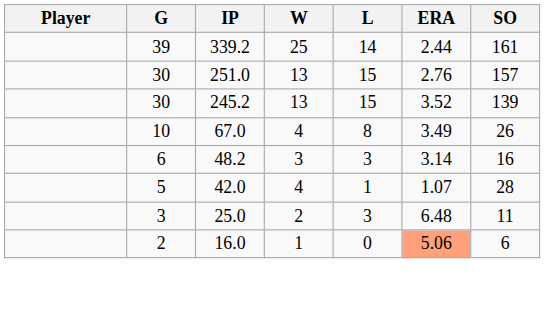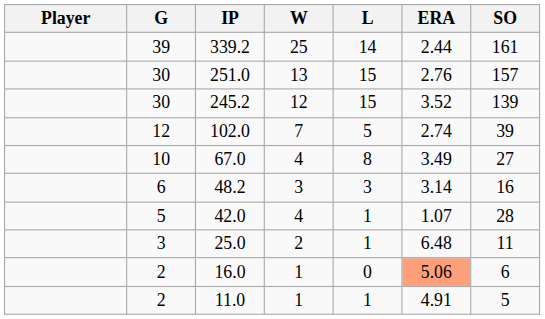 <table class="wikitable sortable">
 <tr>
 <th bgcolor="#DDDDFF" width="16%">Player</th>
 <th bgcolor="#DDDDFF" width="9%">G</th>
 <th bgcolor="#DDDDFF" width="9%">IP</th>
 <th bgcolor="#DDDDFF" width="9%">W</th>
 <th bgcolor="#DDDDFF" width="9%">L</th>
 <th bgcolor="#DDDDFF" width="9%">ERA</th>
 <th bgcolor="#DDDDFF" width="9%">SO</th>
 </tr>
 <tr align="center">
 <td></td>
 <td>39</td>
 <td>339.2</td>
 <td>25</td>
 <td>14</td>
 <td>2.44</td>
 <td>161</td>
 </tr>
 <tr align="center">
 <td></td>
 <td>30</td>
 <td>251.0</td>
 <td>13</td>
 <td>15</td>
 <td>2.76</td>
 <td>157</td>
 </tr>
 <tr align="center">
 <td></td>
 <td>30</td>
 <td>245.2</td>
-<td>13</td>
+<td>12</td>
 <td>15</td>
 <td>3.52</td>
 <td>139</td>
+</tr>
+<tr align="center">
+<td></td>
+<td>12</td>
+<td>102.0</td>
+<td>7</td>
+<td>5</td>
+<td>2.74</td>
+<td>39</td>
 </tr>
 <tr align="center">
 <td></td>
 <td>10</td>
 <td>67.0</td>
 <td>4</td>
 <td>8</td>
 <td>3.49</td>
-<td>26</td>
+<td>27</td>
 </tr>
 <tr align="center">
 <td></td>
 <td>6</td>
 <td>48.2</td>
 <td>3</td>
 <td>3</td>
 <td>3.14</td>
 <td>16</td>
 </tr>
 <tr align="center">
 <td></td>
 <td>5</td>
 <td>42.0</td>
 <td>4</td>
 <td>1</td>
 <td>1.07</td>
 <td>28</td>
 </tr>
 <tr align="center">
 <td></td>
 <td>3</td>
 <td>25.0</td>
 <td>2</td>
-<td>3</td>
+<td>1</td>
 <td>6.48</td>
 <td>11</td>
 </tr>
 <tr align="center">
 <td></td>
 <td>2</td>
 <td>16.0</td>
 <td>1</td>
 <td>0</td>
 <td style="background: lightsalmon;">5.06</td>
 <td>6</td>
 </tr>
+<tr align="center">
+<td></td>
+<td>2</td>
+<td>11.0</td>
+<td>1</td>
+<td>1</td>
+<td>4.91</td>
+<td>5</td>
+</tr>
 </table>
